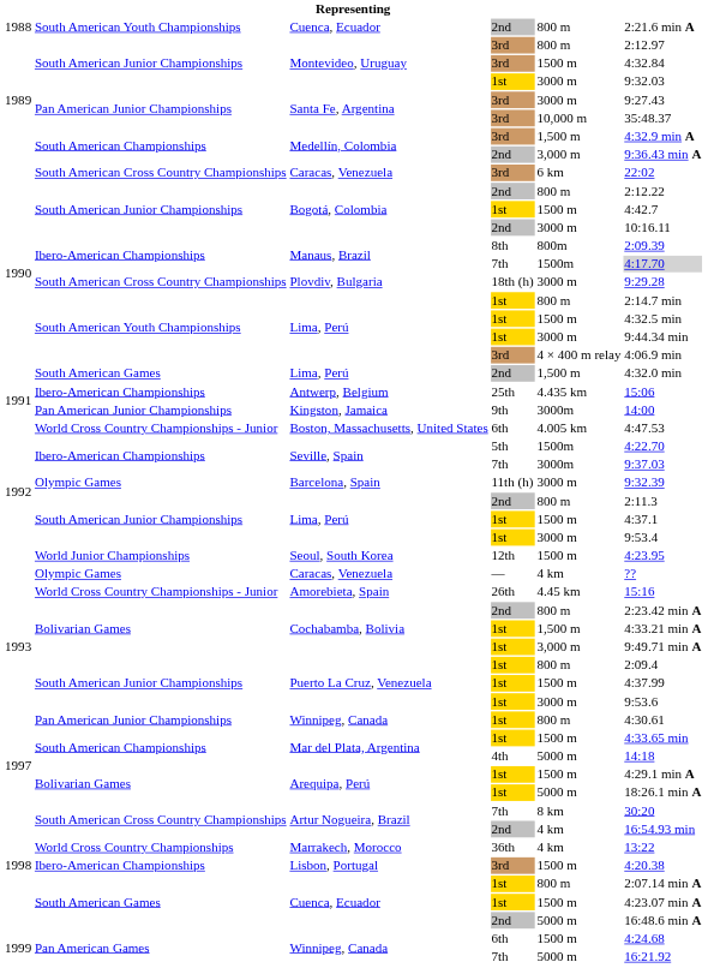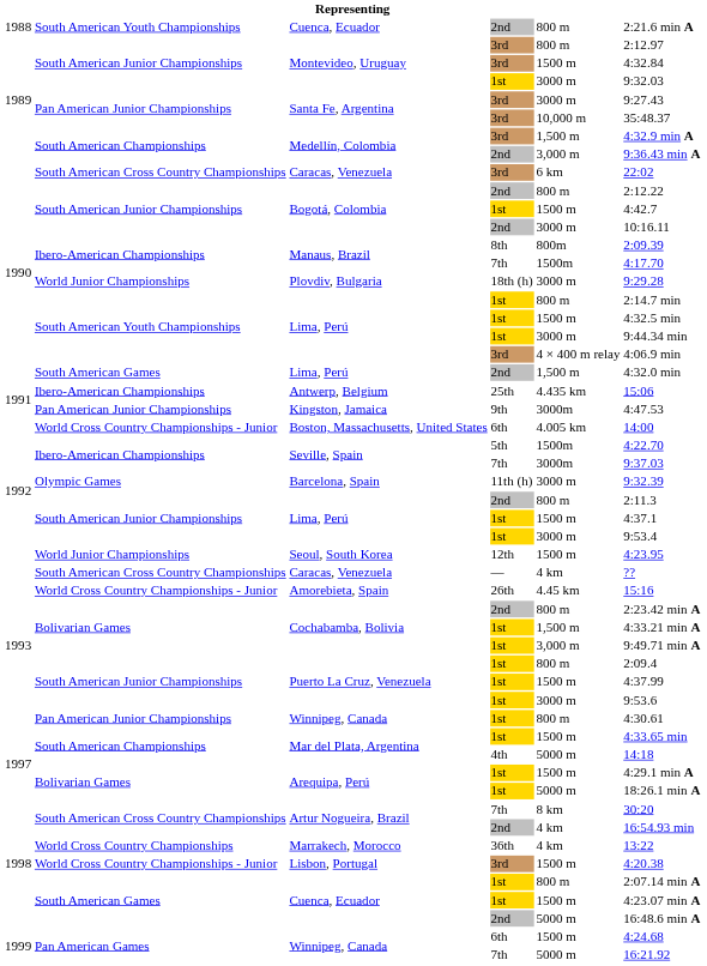 <table>
 <tr>
 <th colspan="6">Representing </th>
 </tr>
 <tr>
 <td>1988</td>
 <td><a href='#'>South American Youth Championships</a></td>
 <td><a href='#'>Cuenca</a>, <a href='#'>Ecuador</a></td>
 <td bgcolor=silver>2nd</td>
 <td>800 m</td>
 <td>2:21.6 min <strong>A</strong></td>
 </tr>
 <tr>
 <td rowspan=7>1989</td>
 <td rowspan=3><a href='#'>South American Junior Championships</a></td>
 <td rowspan=3><a href='#'>Montevideo</a>, <a href='#'>Uruguay</a></td>
 <td bgcolor="cc9966">3rd</td>
 <td>800 m</td>
 <td>2:12.97</td>
 </tr>
 <tr>
 <td bgcolor="cc9966">3rd</td>
 <td>1500 m</td>
 <td>4:32.84</td>
 </tr>
 <tr>
 <td bgcolor=gold>1st</td>
 <td>3000 m</td>
 <td>9:32.03</td>
 </tr>
 <tr>
 <td rowspan=2><a href='#'>Pan American Junior Championships</a></td>
 <td rowspan=2><a href='#'>Santa Fe</a>, <a href='#'>Argentina</a></td>
 <td bgcolor="cc9966">3rd</td>
 <td>3000 m</td>
 <td>9:27.43</td>
 </tr>
 <tr>
 <td bgcolor="cc9966">3rd</td>
 <td>10,000 m</td>
 <td>35:48.37</td>
 </tr>
 <tr>
 <td rowspan=2><a href='#'>South American Championships</a></td>
 <td rowspan=2><a href='#'>Medellín, Colombia</a></td>
 <td bgcolor="cc9966">3rd</td>
 <td>1,500 m</td>
 <td><a href='#'>4:32.9 min</a> <strong>A</strong></td>
 </tr>
 <tr>
 <td bgcolor="silver">2nd</td>
 <td>3,000 m</td>
 <td><a href='#'>9:36.43 min</a> <strong>A</strong></td>
 </tr>
 <tr>
 <td rowspan=12>1990</td>
 <td><a href='#'>South American Cross Country Championships</a></td>
 <td><a href='#'>Caracas</a>, <a href='#'>Venezuela</a></td>
 <td bgcolor="cc9966">3rd</td>
 <td>6 km</td>
 <td><a href='#'>22:02</a></td>
 </tr>
 <tr>
 <td rowspan=3><a href='#'>South American Junior Championships</a></td>
 <td rowspan=3><a href='#'>Bogotá</a>, <a href='#'>Colombia</a></td>
 <td bgcolor=silver>2nd</td>
 <td>800 m</td>
 <td>2:12.22</td>
 </tr>
 <tr>
 <td bgcolor=gold>1st</td>
 <td>1500 m</td>
 <td>4:42.7</td>
 </tr>
 <tr>
 <td bgcolor=silver>2nd</td>
 <td>3000 m</td>
 <td>10:16.11</td>
 </tr>
 <tr>
 <td rowspan=2><a href='#'>Ibero-American Championships</a></td>
 <td rowspan=2><a href='#'>Manaus</a>, <a href='#'>Brazil</a></td>
 <td>8th</td>
 <td>800m</td>
 <td><a href='#'>2:09.39</a></td>
 </tr>
 <tr>
 <td>7th</td>
 <td>1500m</td>
-<td style="background: lightgrey;"><a href='#'>4:17.70</a></td>
+<td><a href='#'>4:17.70</a></td>
 </tr>
 <tr>
-<td><a href='#'>South American Cross Country Championships</a></td>
+<td><a href='#'>World Junior Championships</a></td>
 <td><a href='#'>Plovdiv</a>, <a href='#'>Bulgaria</a></td>
 <td>18th (h)</td>
 <td>3000 m</td>
 <td><a href='#'>9:29.28</a></td>
 </tr>
 <tr>
 <td rowspan=4><a href='#'>South American Youth Championships</a></td>
 <td rowspan=4><a href='#'>Lima</a>, <a href='#'>Perú</a></td>
 <td bgcolor=gold>1st</td>
 <td>800 m</td>
 <td>2:14.7 min</td>
 </tr>
 <tr>
 <td bgcolor=gold>1st</td>
 <td>1500 m</td>
 <td>4:32.5 min</td>
 </tr>
 <tr>
 <td bgcolor=gold>1st</td>
 <td>3000 m</td>
 <td>9:44.34 min</td>
 </tr>
 <tr>
 <td bgcolor=cc9966>3rd</td>
 <td>4 × 400 m relay</td>
 <td>4:06.9 min</td>
 </tr>
 <tr>
 <td><a href='#'>South American Games</a></td>
 <td><a href='#'>Lima</a>, <a href='#'>Perú</a></td>
 <td bgcolor=silver>2nd</td>
 <td>1,500 m</td>
 <td>4:32.0 min</td>
 </tr>
 <tr>
 <td rowspan=2>1991</td>
 <td><a href='#'>Ibero-American Championships</a></td>
 <td><a href='#'>Antwerp</a>, <a href='#'>Belgium</a></td>
 <td>25th</td>
 <td>4.435 km</td>
 <td><a href='#'>15:06</a></td>
 </tr>
 <tr>
 <td><a href='#'>Pan American Junior Championships</a></td>
 <td><a href='#'>Kingston</a>, <a href='#'>Jamaica</a></td>
 <td>9th</td>
 <td>3000m</td>
-<td><a href='#'>14:00</a></td>
+<td>4:47.53</td>
 </tr>
 <tr>
 <td rowspan=8>1992</td>
 <td><a href='#'>World Cross Country Championships - Junior</a></td>
 <td><a href='#'>Boston, Massachusetts</a>, <a href='#'>United States</a></td>
 <td>6th</td>
 <td>4.005 km</td>
-<td>4:47.53</td>
+<td><a href='#'>14:00</a></td>
 </tr>
 <tr>
 <td rowspan=2><a href='#'>Ibero-American Championships</a></td>
 <td rowspan=2><a href='#'>Seville</a>, <a href='#'>Spain</a></td>
 <td>5th</td>
 <td>1500m</td>
 <td><a href='#'>4:22.70</a></td>
 </tr>
 <tr>
 <td>7th</td>
 <td>3000m</td>
 <td><a href='#'>9:37.03</a></td>
 </tr>
 <tr>
 <td><a href='#'>Olympic Games</a></td>
 <td><a href='#'>Barcelona</a>, <a href='#'>Spain</a></td>
 <td>11th (h)</td>
 <td>3000 m</td>
 <td><a href='#'>9:32.39</a></td>
 </tr>
 <tr>
 <td rowspan=3><a href='#'>South American Junior Championships</a></td>
 <td rowspan=3><a href='#'>Lima</a>, <a href='#'>Perú</a></td>
 <td bgcolor=silver>2nd</td>
 <td>800 m</td>
 <td>2:11.3</td>
 </tr>
 <tr>
 <td bgcolor=gold>1st</td>
 <td>1500 m</td>
 <td>4:37.1</td>
 </tr>
 <tr>
 <td bgcolor=gold>1st</td>
 <td>3000 m</td>
 <td>9:53.4</td>
 </tr>
 <tr>
 <td><a href='#'>World Junior Championships</a></td>
 <td><a href='#'>Seoul</a>, <a href='#'>South Korea</a></td>
 <td>12th</td>
 <td>1500 m</td>
 <td><a href='#'>4:23.95</a></td>
 </tr>
 <tr>
 <td rowspan = "9">1993</td>
-<td><a href='#'>Olympic Games</a></td>
+<td><a href='#'>South American Cross Country Championships</a></td>
 <td><a href='#'>Caracas</a>, <a href='#'>Venezuela</a></td>
 <td>—</td>
 <td>4 km</td>
 <td><a href='#'>??</a></td>
 </tr>
 <tr>
 <td><a href='#'>World Cross Country Championships - Junior</a></td>
 <td><a href='#'>Amorebieta</a>, <a href='#'>Spain</a></td>
 <td>26th</td>
 <td>4.45 km</td>
 <td><a href='#'>15:16</a></td>
 </tr>
 <tr>
 <td rowspan = "3"><a href='#'>Bolivarian Games</a></td>
 <td rowspan = "3"><a href='#'>Cochabamba</a>, <a href='#'>Bolivia</a></td>
 <td bgcolor=silver>2nd</td>
 <td>800 m</td>
 <td>2:23.42 min <strong>A</strong></td>
 </tr>
 <tr>
 <td bgcolor=gold>1st</td>
 <td>1,500 m</td>
 <td>4:33.21 min <strong>A</strong></td>
 </tr>
 <tr>
 <td bgcolor=gold>1st</td>
 <td>3,000 m</td>
 <td>9:49.71 min <strong>A</strong></td>
 </tr>
 <tr>
 <td rowspan=3><a href='#'>South American Junior Championships</a></td>
 <td rowspan=3><a href='#'>Puerto La Cruz</a>, <a href='#'>Venezuela</a></td>
 <td bgcolor=gold>1st</td>
 <td>800 m</td>
 <td>2:09.4</td>
 </tr>
 <tr>
 <td bgcolor=gold>1st</td>
 <td>1500 m</td>
 <td>4:37.99</td>
 </tr>
 <tr>
 <td bgcolor=gold>1st</td>
 <td>3000 m</td>
 <td>9:53.6</td>
 </tr>
 <tr>
 <td><a href='#'>Pan American Junior Championships</a></td>
 <td><a href='#'>Winnipeg</a>, <a href='#'>Canada</a></td>
 <td bgcolor=gold>1st</td>
 <td>800 m</td>
 <td>4:30.61</td>
 </tr>
 <tr>
 <td rowspan = "4">1997</td>
 <td rowspan=2><a href='#'>South American Championships</a></td>
 <td rowspan=2><a href='#'>Mar del Plata, Argentina</a></td>
 <td bgcolor="gold">1st</td>
 <td>1500 m</td>
 <td><a href='#'>4:33.65 min</a></td>
 </tr>
 <tr>
 <td>4th</td>
 <td>5000 m</td>
 <td><a href='#'>14:18</a></td>
 </tr>
 <tr>
 <td rowspan = "2"><a href='#'>Bolivarian Games</a></td>
 <td rowspan = "2"><a href='#'>Arequipa</a>, <a href='#'>Perú</a></td>
 <td bgcolor=gold>1st</td>
 <td>1500 m</td>
 <td>4:29.1 min <strong>A</strong></td>
 </tr>
 <tr>
 <td bgcolor=gold>1st</td>
 <td>5000 m</td>
 <td>18:26.1 min <strong>A</strong></td>
 </tr>
 <tr>
 <td rowspan = "7">1998</td>
 <td rowspan=2><a href='#'>South American Cross Country Championships</a></td>
 <td rowspan=2><a href='#'>Artur Nogueira</a>, <a href='#'>Brazil</a></td>
 <td>7th</td>
 <td>8 km</td>
 <td><a href='#'>30:20</a></td>
 </tr>
 <tr>
 <td bgcolor=silver>2nd</td>
 <td>4 km</td>
 <td><a href='#'>16:54.93 min</a></td>
 </tr>
 <tr>
 <td><a href='#'>World Cross Country Championships</a></td>
 <td><a href='#'>Marrakech</a>, <a href='#'>Morocco</a></td>
 <td>36th</td>
 <td>4 km</td>
 <td><a href='#'>13:22</a></td>
 </tr>
 <tr>
-<td><a href='#'>Ibero-American Championships</a></td>
+<td><a href='#'>World Cross Country Championships - Junior</a></td>
 <td><a href='#'>Lisbon</a>, <a href='#'>Portugal</a></td>
 <td bgcolor="cc9966">3rd</td>
 <td>1500 m</td>
 <td><a href='#'>4:20.38</a></td>
 </tr>
 <tr>
 <td rowspan = "3"><a href='#'>South American Games</a></td>
 <td rowspan = "3"><a href='#'>Cuenca</a>, <a href='#'>Ecuador</a></td>
 <td bgcolor=gold>1st</td>
 <td>800 m</td>
 <td>2:07.14 min <strong>A</strong></td>
 </tr>
 <tr>
 <td bgcolor=gold>1st</td>
 <td>1500 m</td>
 <td>4:23.07 min <strong>A</strong></td>
 </tr>
 <tr>
 <td bgcolor=silver>2nd</td>
 <td>5000 m</td>
 <td>16:48.6 min <strong>A</strong></td>
 </tr>
 <tr>
 <td rowspan=2>1999</td>
 <td rowspan=2><a href='#'>Pan American Games</a></td>
 <td rowspan=2><a href='#'>Winnipeg</a>, <a href='#'>Canada</a></td>
 <td>6th</td>
 <td>1500 m</td>
 <td><a href='#'>4:24.68</a></td>
 </tr>
 <tr>
 <td>7th</td>
 <td>5000 m</td>
 <td><a href='#'>16:21.92</a></td>
 </tr>
 </table>
